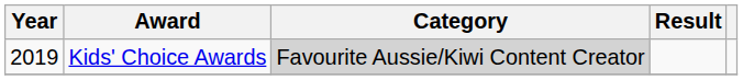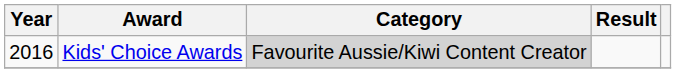 <table class="wikitable sortable plainrowheaders">
 <tr>
 <th scope="col">Year</th>
 <th scope="col">Award</th>
 <th scope="col">Category</th>
 <th scope="col">Result</th>
 <th scope="col" class="unsortable"></th>
 </tr>
 <tr>
-<td>2019</td>
+<td>2016</td>
 <td><a href='#'>Kids' Choice Awards</a></td>
 <td style="background: lightgrey;">Favourite Aussie/Kiwi Content Creator</td>
 <td></td>
 <td style="text-align: center;"></td>
 </tr>
 <tr>
 </tr>
 </table>
